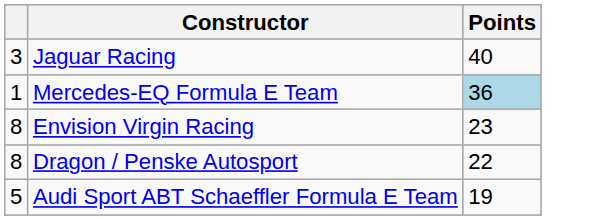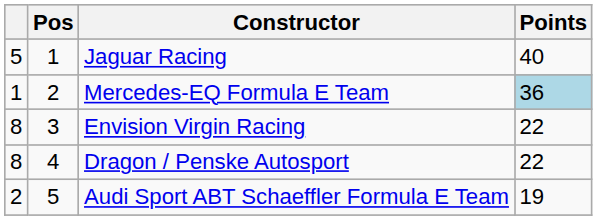 <table class="wikitable" style="font-size: 85%;">
 <tr>
 <th></th>
+<th>Pos</th>
 <th>Constructor</th>
 <th>Points</th>
 </tr>
 <tr>
-<td align="left"> 3</td>
+<td align="left"> 5</td>
+<td align="center">1</td>
 <td> <a href='#'>Jaguar Racing</a></td>
 <td align="left">40</td>
 </tr>
 <tr>
 <td align="left"> 1</td>
+<td align="center">2</td>
 <td> <a href='#'>Mercedes-EQ Formula E Team</a></td>
 <td align="left" style="background: lightblue;">36</td>
 </tr>
 <tr>
 <td align="left"> 8</td>
+<td align="center">3</td>
 <td> <a href='#'>Envision Virgin Racing</a></td>
-<td align="left">23</td>
+<td align="left">22</td>
 </tr>
 <tr>
 <td align="left"> 8</td>
+<td align="center">4</td>
 <td> <a href='#'>Dragon / Penske Autosport</a></td>
 <td align="left">22</td>
 </tr>
 <tr>
-<td align="left"> 5</td>
+<td align="left"> 2</td>
+<td align="center">5</td>
 <td> <a href='#'>Audi Sport ABT Schaeffler Formula E Team</a></td>
 <td align="left">19</td>
 </tr>
 </table>
